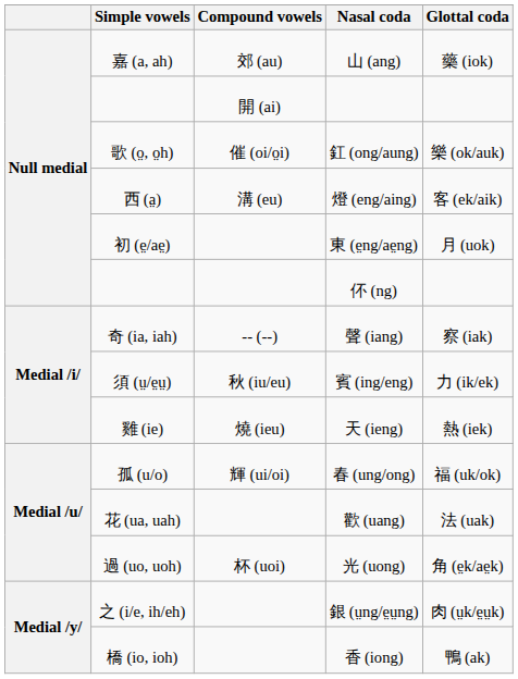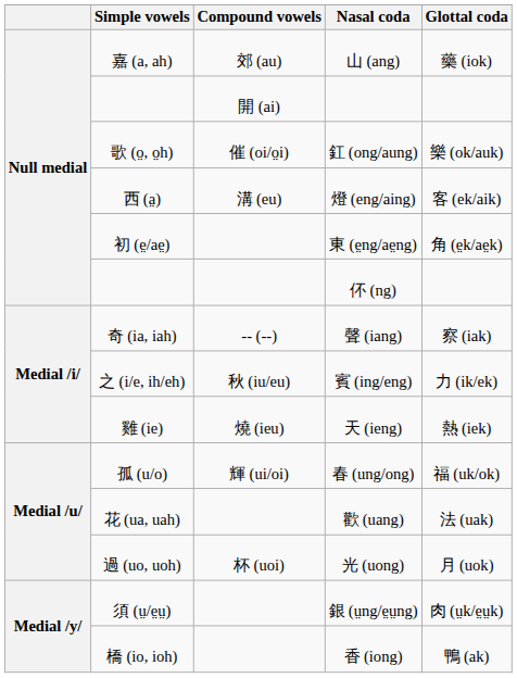 <table class="wikitable" style="text-align:center">
 <tr>
 </tr>
 <tr>
 <th></th>
 <th>Simple vowels</th>
 <th>Compound vowels</th>
 <th>Nasal coda </th>
 <th>Glottal coda </th>
 </tr>
 <tr>
 <th rowspan="6">Null medial</th>
 <td><br>嘉 (a, ah)</td>
 <td><br>郊 (au)</td>
 <td><br>山 (ang)</td>
 <td><br>藥 (iok)</td>
 </tr>
 <tr>
 <td></td>
 <td><br>開 (ai)</td>
 <td></td>
 <td></td>
 </tr>
 <tr>
 <td><br>歌 (o̤, o̤h)</td>
 <td><br>催 (oi/o̤i)</td>
 <td><br>釭 (ong/aung)</td>
 <td><br>樂 (ok/auk)</td>
 </tr>
 <tr>
 <td><br>西 (a̤)</td>
 <td><br>溝 (eu)</td>
 <td><br>燈 (eng/aing)</td>
 <td><br>客 (ek/aik)</td>
 </tr>
 <tr>
 <td><br>初 (e̤/ae̤)</td>
 <td></td>
 <td><br>東 (e̤ng/ae̤ng)</td>
-<td><br>月 (uok)</td>
+<td><br>角 (e̤k/ae̤k)</td>
 </tr>
 <tr>
 <td></td>
 <td></td>
 <td><br>伓 (ng)</td>
 <td></td>
 </tr>
 <tr>
 <th rowspan="3">Medial /i/</th>
 <td><br>奇 (ia, iah)</td>
 <td><br>-- (--)</td>
 <td><br>聲 (iang)</td>
 <td><br>察 (iak)</td>
 </tr>
 <tr>
-<td><br>須 (ṳ/e̤ṳ)</td>
+<td><br>之 (i/e, ih/eh)</td>
 <td><br>秋 (iu/eu)</td>
 <td><br>賓 (ing/eng)</td>
 <td><br>力 (ik/ek)</td>
 </tr>
 <tr>
 <td><br>雞 (ie)</td>
 <td><br>燒 (ieu)</td>
 <td><br>天 (ieng)</td>
 <td><br>熱 (iek)</td>
 </tr>
 <tr>
 <th rowspan="3">Medial /u/</th>
 <td><br>孤 (u/o)</td>
 <td><br>輝 (ui/oi)</td>
 <td><br>春 (ung/ong)</td>
 <td><br>福 (uk/ok)</td>
 </tr>
 <tr>
 <td><br>花 (ua, uah)</td>
 <td></td>
 <td><br>歡 (uang)</td>
 <td><br>法 (uak)</td>
 </tr>
 <tr>
 <td><br>過 (uo, uoh)</td>
 <td><br>杯 (uoi)</td>
 <td><br>光 (uong)</td>
-<td><br>角 (e̤k/ae̤k)</td>
+<td><br>月 (uok)</td>
 </tr>
 <tr>
 <th rowspan="2">Medial /y/</th>
-<td><br>之 (i/e, ih/eh)</td>
+<td><br>須 (ṳ/e̤ṳ)</td>
 <td></td>
 <td><br>銀 (ṳng/e̤ṳng)</td>
 <td><br>肉 (ṳk/e̤ṳk)</td>
 </tr>
 <tr>
 <td><br>橋 (io, ioh)</td>
 <td></td>
 <td><br>香 (iong)</td>
 <td><br>鴨 (ak)</td>
 </tr>
 </table>
